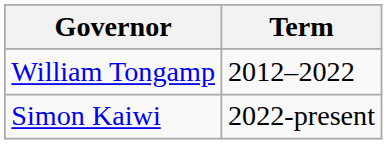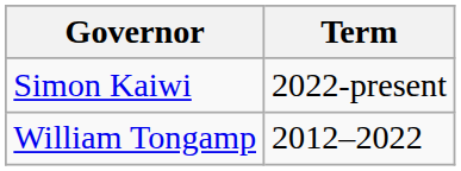 <table class="wikitable">
 <tr>
 <th><strong>Governor</strong></th>
 <th><strong>Term</strong></th>
 </tr>
 <tr>
+<td><a href='#'>Simon Kaiwi</a></td>
+<td>2022-present</td>
+</tr>
+<tr>
 <td><a href='#'>William Tongamp</a></td>
 <td>2012–2022</td>
 </tr>
-<tr>
-<td><a href='#'>Simon Kaiwi</a></td>
-<td>2022-present</td>
-</tr>
 </table>
